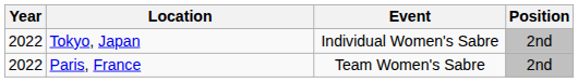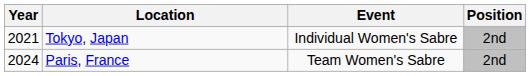 <table class="wikitable" style="text-align:center;">
 <tr>
 <th>Year</th>
 <th style="width:17em">Location</th>
 <th style="width:12em">Event</th>
 <th>Position</th>
 </tr>
 <tr>
-<td>2022</td>
+<td>2021</td>
 <td rowspan="1" align="left"> <a href='#'>Tokyo</a>, <a href='#'>Japan</a></td>
 <td>Individual Women's Sabre</td>
 <td bgcolor="silver">2nd</td>
 </tr>
 <tr>
-<td>2022</td>
+<td>2024</td>
 <td rowspan="1" align="left"> <a href='#'>Paris</a>, <a href='#'>France</a></td>
 <td>Team Women's Sabre</td>
 <td bgcolor="silver">2nd</td>
 </tr>
 </table>
